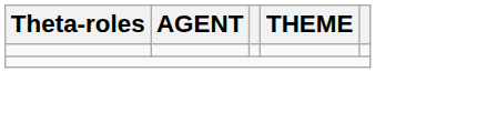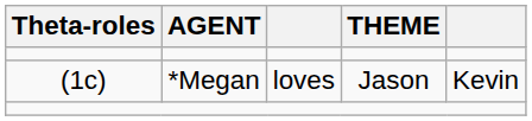 <table class="wikitable" style="text-align: center">
 <tr>
 <th>Theta-roles</th>
 <th>AGENT</th>
 <th></th>
 <th>THEME</th>
 <th></th>
 </tr>
 <tr>
 <td></td>
 <td></td>
 <td></td>
 <td></td>
 <td></td>
 </tr>
 <tr>
+<td>(1c)</td>
+<td>*Megan</td>
+<td>loves</td>
+<td>Jason</td>
+<td>Kevin</td>
+</tr>
+<tr>
 <td colspan="5"></td>
 </tr>
 </table>
